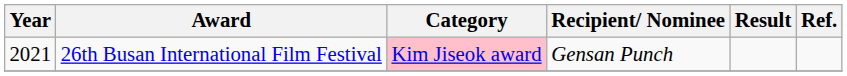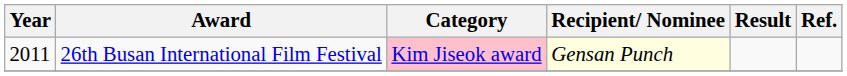 <table class="wikitable">
 <tr>
 <th>Year</th>
 <th>Award</th>
 <th>Category</th>
 <th>Recipient/ Nominee</th>
 <th>Result</th>
 <th>Ref.</th>
 </tr>
 <tr>
-<td>2021</td>
+<td>2011</td>
 <td><a href='#'>26th Busan International Film Festival</a></td>
 <td style="background: pink;"><a href='#'>Kim Jiseok award</a></td>
-<td><em>Gensan Punch</em></td>
+<td style="background: lightyellow;"><em>Gensan Punch</em></td>
 <td></td>
 <td></td>
 </tr>
 <tr>
 </tr>
 </table>
